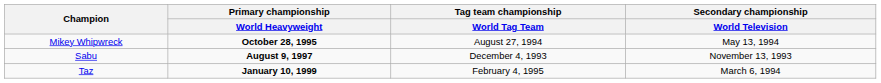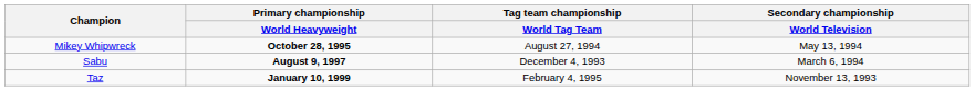 <table class="wikitable" style="font-size:85%; text-align:center; width:100%;">
 <tr>
 <th rowspan=2>Champion</th>
 <th>Primary championship</th>
 <th>Tag team championship</th>
 <th>Secondary championship</th>
 </tr>
 <tr>
 <th><a href='#'>World Heavyweight</a></th>
 <th><a href='#'>World Tag Team</a></th>
 <th><a href='#'>World Television</a></th>
 </tr>
 <tr>
 <td><a href='#'>Mikey Whipwreck</a></td>
 <td><strong>October 28, 1995</strong></td>
 <td>August 27, 1994<br></td>
 <td>May 13, 1994</td>
 </tr>
 <tr>
 <td><a href='#'>Sabu</a></td>
 <td><strong>August 9, 1997</strong></td>
 <td>December 4, 1993<br></td>
-<td>November 13, 1993</td>
+<td>March 6, 1994</td>
 </tr>
 <tr>
 <td><a href='#'>Taz</a></td>
 <td><strong>January 10, 1999</strong></td>
 <td>February 4, 1995<br></td>
-<td>March 6, 1994</td>
+<td>November 13, 1993</td>
 </tr>
 </table>
